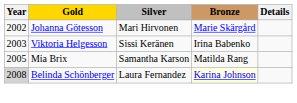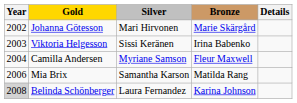 <table class="wikitable">
 <tr>
 <th>Year</th>
 <td bgcolor="gold" align="center"><strong>Gold</strong></td>
 <td bgcolor="silver" align="center"><strong>Silver</strong></td>
 <td bgcolor="cc9966" align="center"><strong>Bronze</strong></td>
 <th>Details</th>
 </tr>
 <tr>
 <td>2002</td>
 <td> <a href='#'>Johanna Götesson</a></td>
 <td> Mari Hirvonen</td>
 <td> <a href='#'>Marie Skärgård</a></td>
 <td></td>
 </tr>
 <tr>
 <td>2003</td>
 <td> <a href='#'>Viktoria Helgesson</a></td>
 <td> Sissi Keränen</td>
 <td> Irina Babenko</td>
 <td></td>
 </tr>
 <tr>
-<td>2005</td>
+<td>2004</td>
+<td> Camilla Andersen</td>
+<td> <a href='#'>Myriane Samson</a></td>
+<td> <a href='#'>Fleur Maxwell</a></td>
+<td></td>
+</tr>
+<tr>
+<td>2006</td>
 <td> Mia Brix</td>
 <td> Samantha Karson</td>
 <td> Matilda Rang</td>
 <td></td>
 </tr>
 <tr>
 <td style="background: lightgrey;">2008</td>
 <td> <a href='#'>Belinda Schönberger</a></td>
 <td> Laura Fernandez</td>
-<td style="background: lightyellow;"> <a href='#'>Karina Johnson</a></td>
+<td> <a href='#'>Karina Johnson</a></td>
 <td></td>
 </tr>
 </table>
